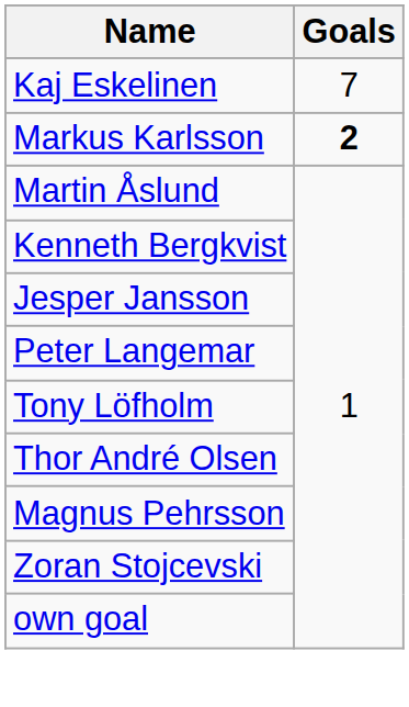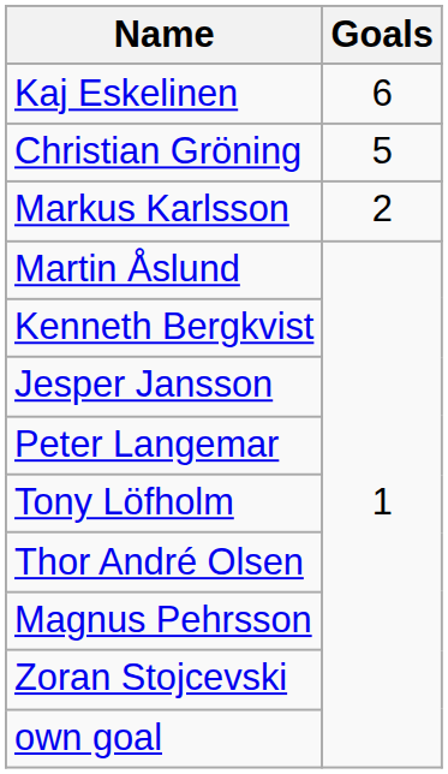 <table class="wikitable">
 <tr>
 <th>Name</th>
 <th>Goals</th>
 </tr>
 <tr>
 <td> <a href='#'>Kaj Eskelinen</a></td>
-<td style="text-align:center;">7</td>
+<td style="text-align:center;">6</td>
+</tr>
+<tr>
+<td> <a href='#'>Christian Gröning</a></td>
+<td style="text-align:center;">5</td>
 </tr>
 <tr>
 <td> <a href='#'>Markus Karlsson</a></td>
-<td style="text-align:center;"><strong>2</strong></td>
+<td style="text-align:center;">2</td>
 </tr>
 <tr>
 <td> <a href='#'>Martin Åslund</a></td>
 <td rowspan="9" style="text-align:center;">1</td>
 </tr>
 <tr>
 <td> <a href='#'>Kenneth Bergkvist</a></td>
 </tr>
 <tr>
 <td> <a href='#'>Jesper Jansson</a></td>
 </tr>
 <tr>
 <td> <a href='#'>Peter Langemar</a></td>
 </tr>
 <tr>
 <td> <a href='#'>Tony Löfholm</a></td>
 </tr>
 <tr>
 <td> <a href='#'>Thor André Olsen</a></td>
 </tr>
 <tr>
 <td> <a href='#'>Magnus Pehrsson</a></td>
 </tr>
 <tr>
 <td> <a href='#'>Zoran Stojcevski</a></td>
 </tr>
 <tr>
 <td><a href='#'>own goal</a></td>
 </tr>
 </table>
